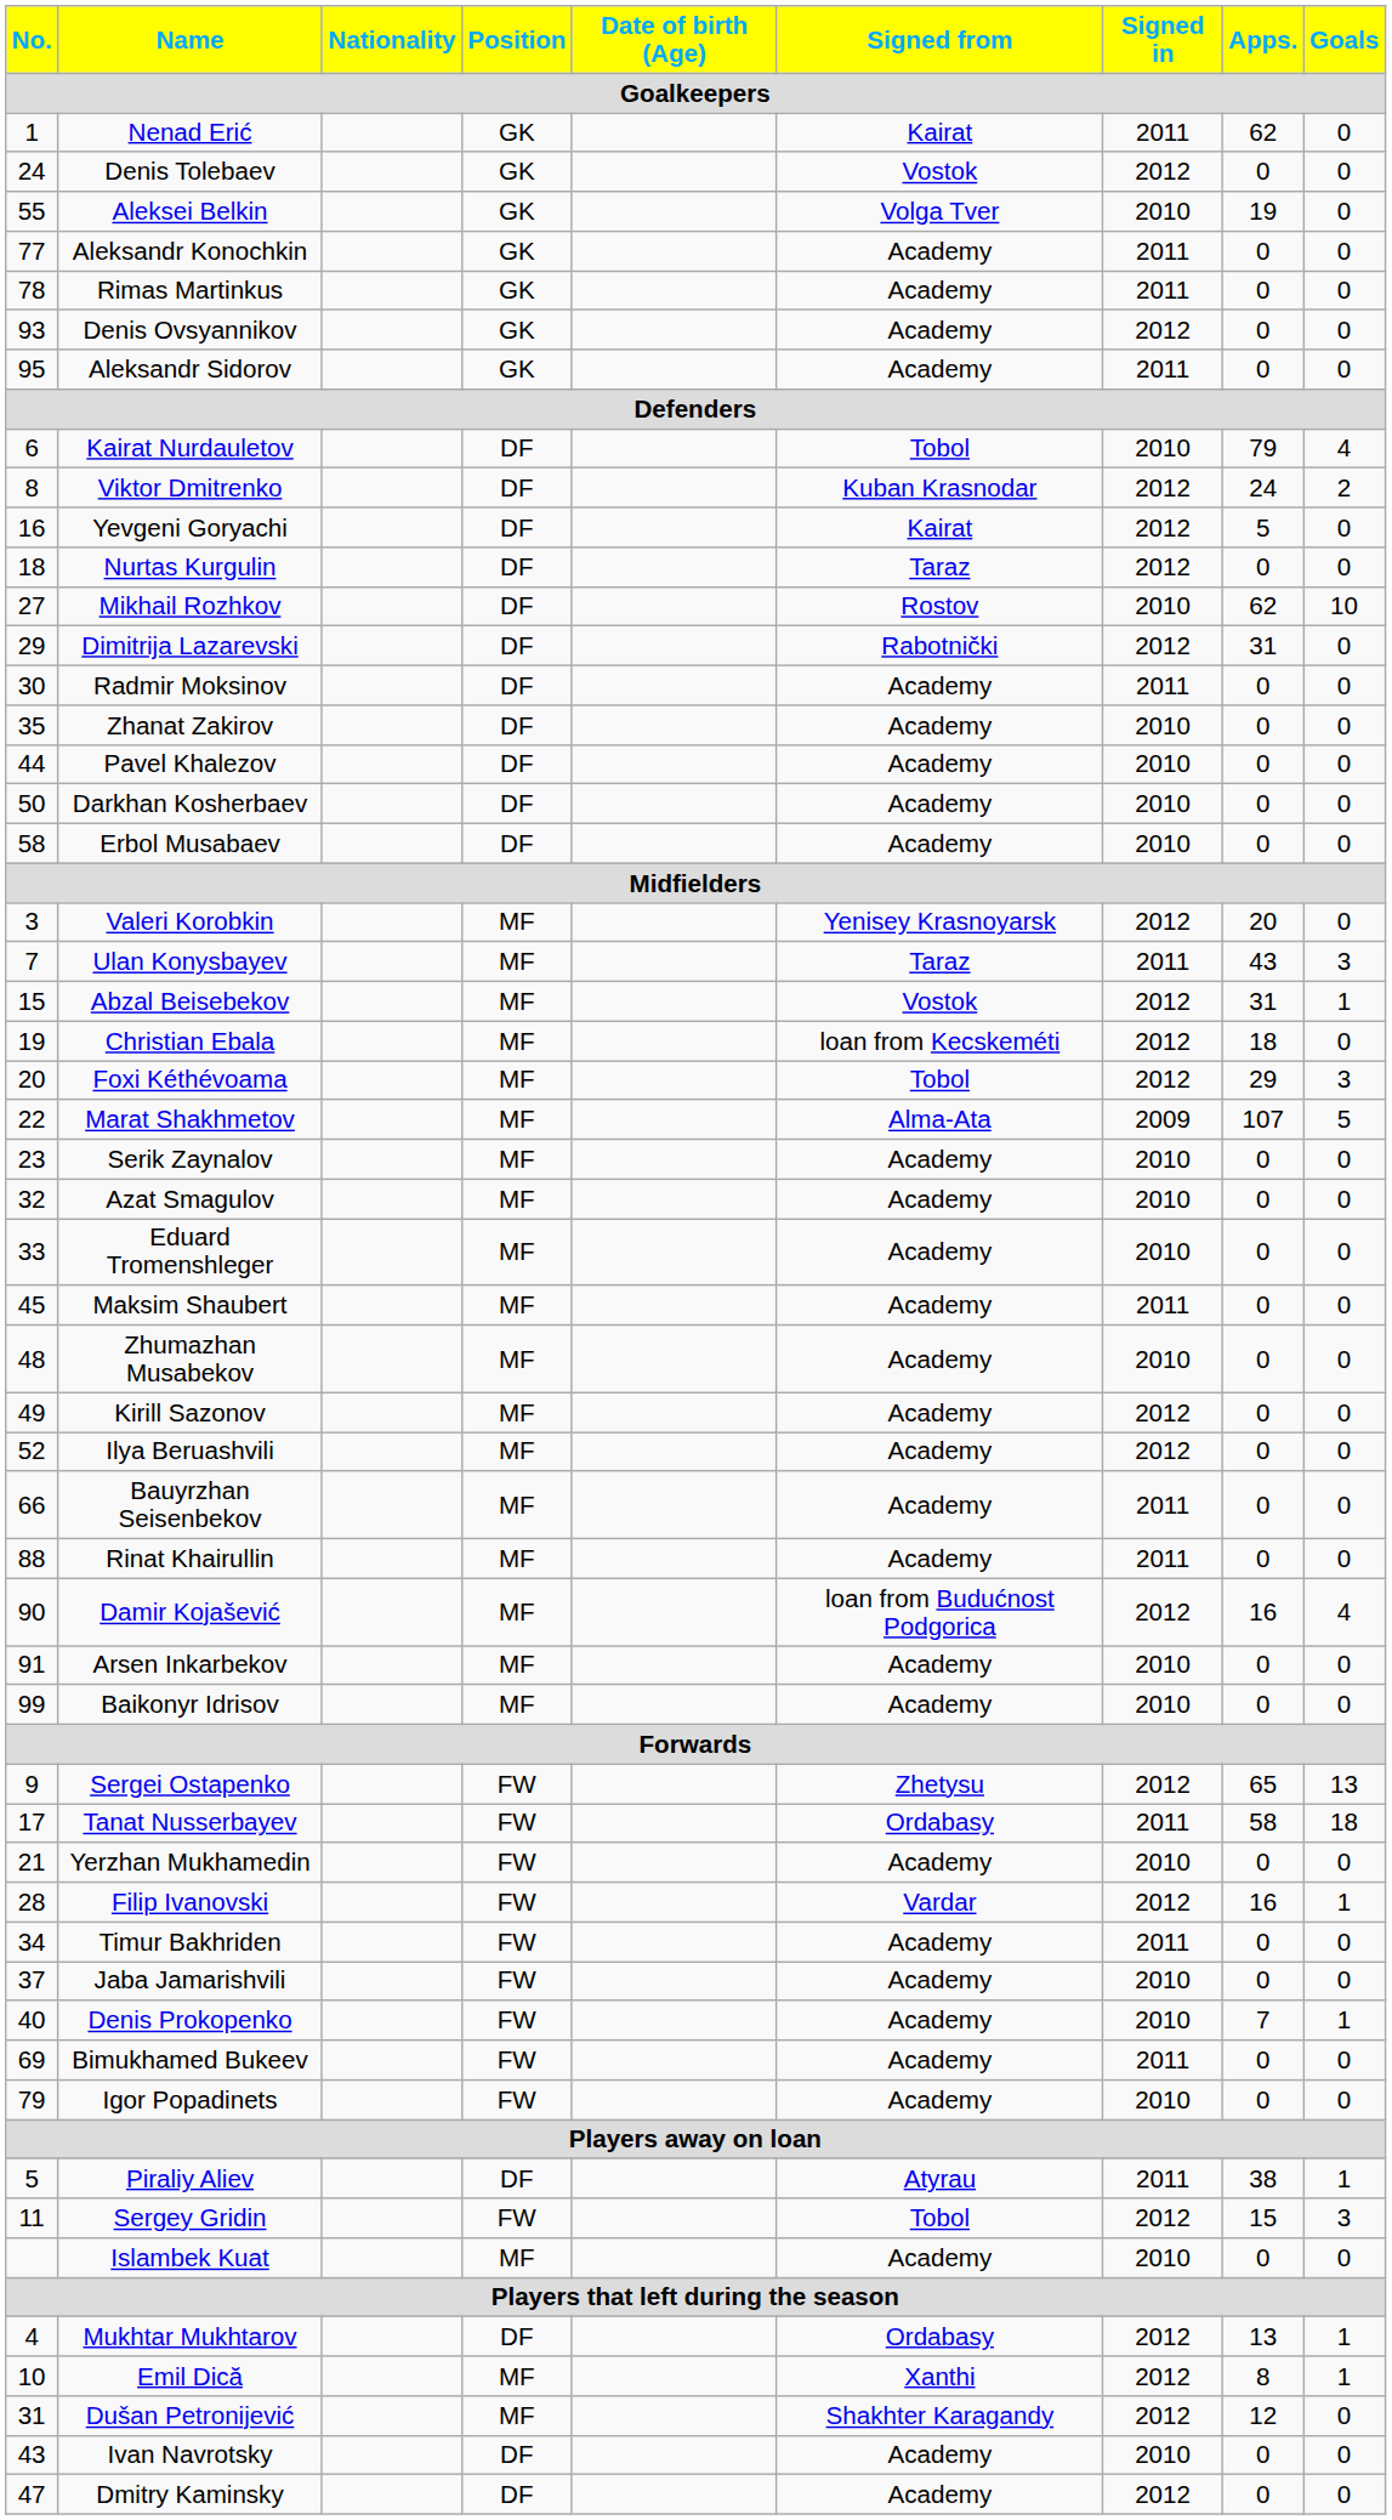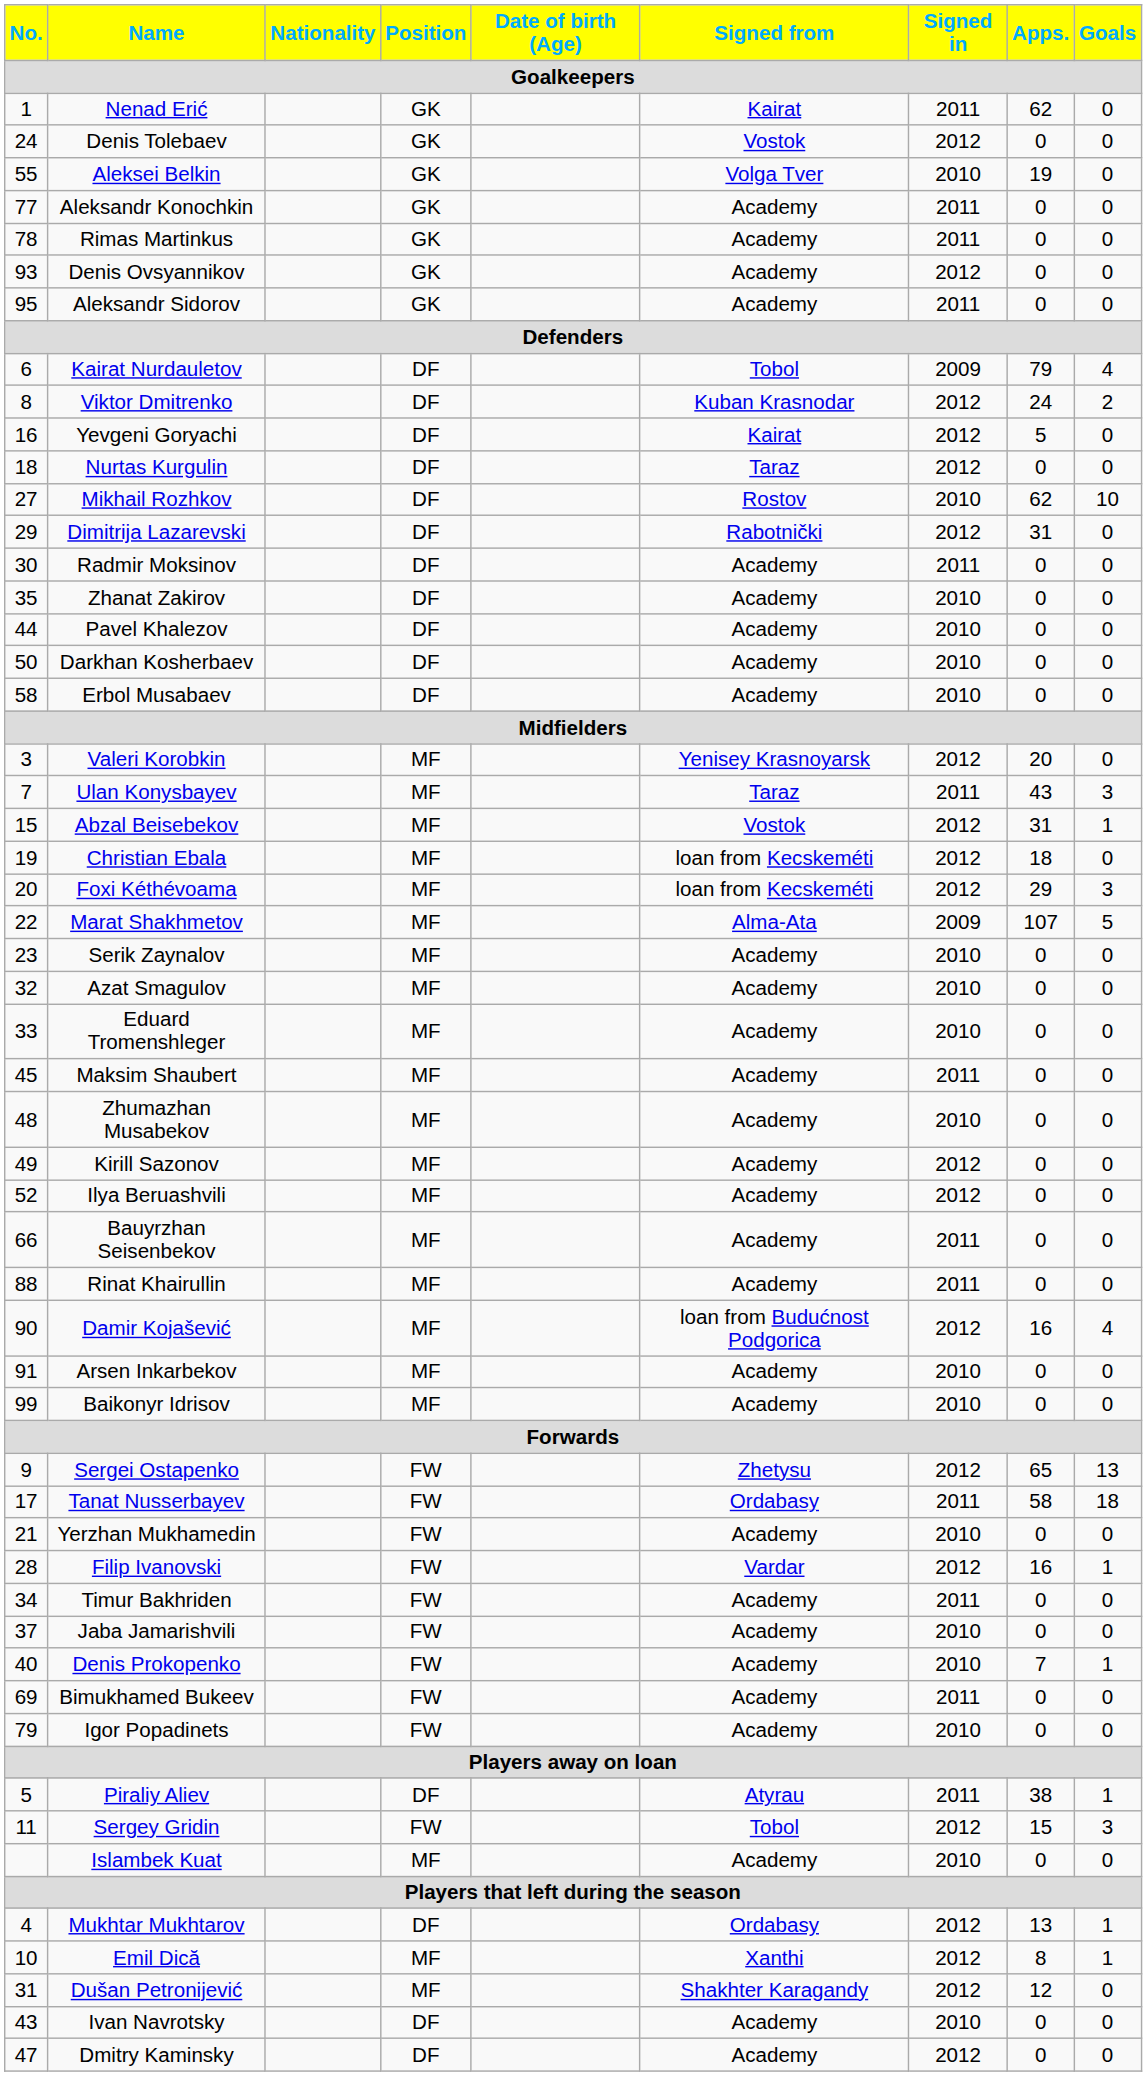 <table class="wikitable"  style="text-align:center; font-size:90%; width:90%;">
 <tr>
 <th style="background:#ffff00; color:#00AAFF; text-align:center;">No.</th>
 <th style="background:#ffff00; color:#00AAFF; text-align:center;">Name</th>
 <th style="background:#ffff00; color:#00AAFF; text-align:center;">Nationality</th>
 <th style="background:#ffff00; color:#00AAFF; text-align:center;">Position</th>
 <th style="background:#ffff00; color:#00AAFF; text-align:center;">Date of birth (Age)</th>
 <th style="background:#ffff00; color:#00AAFF; text-align:center;">Signed from</th>
 <th style="background:#ffff00; color:#00AAFF; text-align:center;">Signed in</th>
 <th style="background:#ffff00; color:#00AAFF; text-align:center;">Apps.</th>
 <th style="background:#ffff00; color:#00AAFF; text-align:center;">Goals</th>
 </tr>
 <tr>
 <th colspan="11"  style="background:#dcdcdc; text-align:center;">Goalkeepers</th>
 </tr>
 <tr>
 <td>1</td>
 <td><a href='#'>Nenad Erić</a></td>
 <td></td>
 <td>GK</td>
 <td></td>
 <td><a href='#'>Kairat</a></td>
 <td>2011</td>
 <td>62</td>
 <td>0</td>
 </tr>
 <tr>
 <td>24</td>
 <td>Denis Tolebaev</td>
 <td></td>
 <td>GK</td>
 <td></td>
 <td><a href='#'> Vostok</a></td>
 <td>2012</td>
 <td>0</td>
 <td>0</td>
 </tr>
 <tr>
 <td>55</td>
 <td><a href='#'>Aleksei Belkin</a></td>
 <td></td>
 <td>GK</td>
 <td></td>
 <td><a href='#'>Volga Tver</a></td>
 <td>2010</td>
 <td>19</td>
 <td>0</td>
 </tr>
 <tr>
 <td>77</td>
 <td>Aleksandr Konochkin</td>
 <td></td>
 <td>GK</td>
 <td></td>
 <td>Academy</td>
 <td>2011</td>
 <td>0</td>
 <td>0</td>
 </tr>
 <tr>
 <td>78</td>
 <td>Rimas Martinkus</td>
 <td></td>
 <td>GK</td>
 <td></td>
 <td>Academy</td>
 <td>2011</td>
 <td>0</td>
 <td>0</td>
 </tr>
 <tr>
 <td>93</td>
 <td>Denis Ovsyannikov</td>
 <td></td>
 <td>GK</td>
 <td></td>
 <td>Academy</td>
 <td>2012</td>
 <td>0</td>
 <td>0</td>
 </tr>
 <tr>
 <td>95</td>
 <td>Aleksandr Sidorov</td>
 <td></td>
 <td>GK</td>
 <td></td>
 <td>Academy</td>
 <td>2011</td>
 <td>0</td>
 <td>0</td>
 </tr>
 <tr>
 <th colspan="11"  style="background:#dcdcdc; text-align:center;">Defenders</th>
 </tr>
 <tr>
 <td>6</td>
 <td><a href='#'>Kairat Nurdauletov</a></td>
 <td></td>
 <td>DF</td>
 <td></td>
 <td><a href='#'>Tobol</a></td>
-<td>2010</td>
+<td>2009</td>
 <td>79</td>
 <td>4</td>
 </tr>
 <tr>
 <td>8</td>
 <td><a href='#'>Viktor Dmitrenko</a></td>
 <td></td>
 <td>DF</td>
 <td></td>
 <td><a href='#'>Kuban Krasnodar</a></td>
 <td>2012</td>
 <td>24</td>
 <td>2</td>
 </tr>
 <tr>
 <td>16</td>
 <td>Yevgeni Goryachi</td>
 <td></td>
 <td>DF</td>
 <td></td>
 <td><a href='#'>Kairat</a></td>
 <td>2012</td>
 <td>5</td>
 <td>0</td>
 </tr>
 <tr>
 <td>18</td>
 <td><a href='#'>Nurtas Kurgulin</a></td>
 <td></td>
 <td>DF</td>
 <td></td>
 <td><a href='#'>Taraz</a></td>
 <td>2012</td>
 <td>0</td>
 <td>0</td>
 </tr>
 <tr>
 <td>27</td>
 <td><a href='#'>Mikhail Rozhkov</a></td>
 <td></td>
 <td>DF</td>
 <td></td>
 <td><a href='#'>Rostov</a></td>
 <td>2010</td>
 <td>62</td>
 <td>10</td>
 </tr>
 <tr>
 <td>29</td>
 <td><a href='#'>Dimitrija Lazarevski</a></td>
 <td></td>
 <td>DF</td>
 <td></td>
 <td><a href='#'>Rabotnički</a></td>
 <td>2012</td>
 <td>31</td>
 <td>0</td>
 </tr>
 <tr>
 <td>30</td>
 <td>Radmir Moksinov</td>
 <td></td>
 <td>DF</td>
 <td></td>
 <td>Academy</td>
 <td>2011</td>
 <td>0</td>
 <td>0</td>
 </tr>
 <tr>
 <td>35</td>
 <td>Zhanat Zakirov</td>
 <td></td>
 <td>DF</td>
 <td></td>
 <td>Academy</td>
 <td>2010</td>
 <td>0</td>
 <td>0</td>
 </tr>
 <tr>
 <td>44</td>
 <td>Pavel Khalezov</td>
 <td></td>
 <td>DF</td>
 <td></td>
 <td>Academy</td>
 <td>2010</td>
 <td>0</td>
 <td>0</td>
 </tr>
 <tr>
 <td>50</td>
 <td>Darkhan Kosherbaev</td>
 <td></td>
 <td>DF</td>
 <td></td>
 <td>Academy</td>
 <td>2010</td>
 <td>0</td>
 <td>0</td>
 </tr>
 <tr>
 <td>58</td>
 <td>Erbol Musabaev</td>
 <td></td>
 <td>DF</td>
 <td></td>
 <td>Academy</td>
 <td>2010</td>
 <td>0</td>
 <td>0</td>
 </tr>
 <tr>
 <th colspan="11"  style="background:#dcdcdc; text-align:center;">Midfielders</th>
 </tr>
 <tr>
 <td>3</td>
 <td><a href='#'>Valeri Korobkin</a></td>
 <td></td>
 <td>MF</td>
 <td></td>
 <td><a href='#'>Yenisey Krasnoyarsk</a></td>
 <td>2012</td>
 <td>20</td>
 <td>0</td>
 </tr>
 <tr>
 <td>7</td>
 <td><a href='#'>Ulan Konysbayev</a></td>
 <td></td>
 <td>MF</td>
 <td></td>
 <td><a href='#'>Taraz</a></td>
 <td>2011</td>
 <td>43</td>
 <td>3</td>
 </tr>
 <tr>
 <td>15</td>
 <td><a href='#'>Abzal Beisebekov</a></td>
 <td></td>
 <td>MF</td>
 <td></td>
 <td><a href='#'>Vostok</a></td>
 <td>2012</td>
 <td>31</td>
 <td>1</td>
 </tr>
 <tr>
 <td>19</td>
 <td><a href='#'>Christian Ebala</a></td>
 <td></td>
 <td>MF</td>
 <td></td>
 <td>loan from <a href='#'>Kecskeméti</a></td>
 <td>2012</td>
 <td>18</td>
 <td>0</td>
 </tr>
 <tr>
 <td>20</td>
 <td><a href='#'>Foxi Kéthévoama</a></td>
 <td></td>
 <td>MF</td>
 <td></td>
-<td><a href='#'>Tobol</a></td>
+<td>loan from <a href='#'>Kecskeméti</a></td>
 <td>2012</td>
 <td>29</td>
 <td>3</td>
 </tr>
 <tr>
 <td>22</td>
 <td><a href='#'>Marat Shakhmetov</a></td>
 <td></td>
 <td>MF</td>
 <td></td>
 <td><a href='#'>Alma-Ata</a></td>
 <td>2009</td>
 <td>107</td>
 <td>5</td>
 </tr>
 <tr>
 <td>23</td>
 <td>Serik Zaynalov</td>
 <td></td>
 <td>MF</td>
 <td></td>
 <td>Academy</td>
 <td>2010</td>
 <td>0</td>
 <td>0</td>
 </tr>
 <tr>
 <td>32</td>
 <td>Azat Smagulov</td>
 <td></td>
 <td>MF</td>
 <td></td>
 <td>Academy</td>
 <td>2010</td>
 <td>0</td>
 <td>0</td>
 </tr>
 <tr>
 <td>33</td>
 <td>Eduard Tromenshleger</td>
 <td></td>
 <td>MF</td>
 <td></td>
 <td>Academy</td>
 <td>2010</td>
 <td>0</td>
 <td>0</td>
 </tr>
 <tr>
 <td>45</td>
 <td>Maksim Shaubert</td>
 <td></td>
 <td>MF</td>
 <td></td>
 <td>Academy</td>
 <td>2011</td>
 <td>0</td>
 <td>0</td>
 </tr>
 <tr>
 <td>48</td>
 <td>Zhumazhan Musabekov</td>
 <td></td>
 <td>MF</td>
 <td></td>
 <td>Academy</td>
 <td>2010</td>
 <td>0</td>
 <td>0</td>
 </tr>
 <tr>
 <td>49</td>
 <td>Kirill Sazonov</td>
 <td></td>
 <td>MF</td>
 <td></td>
 <td>Academy</td>
 <td>2012</td>
 <td>0</td>
 <td>0</td>
 </tr>
 <tr>
 <td>52</td>
 <td>Ilya Beruashvili</td>
 <td></td>
 <td>MF</td>
 <td></td>
 <td>Academy</td>
 <td>2012</td>
 <td>0</td>
 <td>0</td>
 </tr>
 <tr>
 <td>66</td>
 <td>Bauyrzhan Seisenbekov</td>
 <td></td>
 <td>MF</td>
 <td></td>
 <td>Academy</td>
 <td>2011</td>
 <td>0</td>
 <td>0</td>
 </tr>
 <tr>
 <td>88</td>
 <td>Rinat Khairullin</td>
 <td></td>
 <td>MF</td>
 <td></td>
 <td>Academy</td>
 <td>2011</td>
 <td>0</td>
 <td>0</td>
 </tr>
 <tr>
 <td>90</td>
 <td><a href='#'>Damir Kojašević</a></td>
 <td></td>
 <td>MF</td>
 <td></td>
 <td>loan from <a href='#'>Budućnost Podgorica</a></td>
 <td>2012</td>
 <td>16</td>
 <td>4</td>
 </tr>
 <tr>
 <td>91</td>
 <td>Arsen Inkarbekov</td>
 <td></td>
 <td>MF</td>
 <td></td>
 <td>Academy</td>
 <td>2010</td>
 <td>0</td>
 <td>0</td>
 </tr>
 <tr>
 <td>99</td>
 <td>Baikonyr Idrisov</td>
 <td></td>
 <td>MF</td>
 <td></td>
 <td>Academy</td>
 <td>2010</td>
 <td>0</td>
 <td>0</td>
 </tr>
 <tr>
 <th colspan="11"  style="background:#dcdcdc; text-align:center;">Forwards</th>
 </tr>
 <tr>
 <td>9</td>
 <td><a href='#'>Sergei Ostapenko</a></td>
 <td></td>
 <td>FW</td>
 <td></td>
 <td><a href='#'>Zhetysu</a></td>
 <td>2012</td>
 <td>65</td>
 <td>13</td>
 </tr>
 <tr>
 <td>17</td>
 <td><a href='#'>Tanat Nusserbayev</a></td>
 <td></td>
 <td>FW</td>
 <td></td>
 <td><a href='#'>Ordabasy</a></td>
 <td>2011</td>
 <td>58</td>
 <td>18</td>
 </tr>
 <tr>
 <td>21</td>
 <td>Yerzhan Mukhamedin</td>
 <td></td>
 <td>FW</td>
 <td></td>
 <td>Academy</td>
 <td>2010</td>
 <td>0</td>
 <td>0</td>
 </tr>
 <tr>
 <td>28</td>
 <td><a href='#'>Filip Ivanovski</a></td>
 <td></td>
 <td>FW</td>
 <td></td>
 <td><a href='#'>Vardar</a></td>
 <td>2012</td>
 <td>16</td>
 <td>1</td>
 </tr>
 <tr>
 <td>34</td>
 <td>Timur Bakhriden</td>
 <td></td>
 <td>FW</td>
 <td></td>
 <td>Academy</td>
 <td>2011</td>
 <td>0</td>
 <td>0</td>
 </tr>
 <tr>
 <td>37</td>
 <td>Jaba Jamarishvili</td>
 <td></td>
 <td>FW</td>
 <td></td>
 <td>Academy</td>
 <td>2010</td>
 <td>0</td>
 <td>0</td>
 </tr>
 <tr>
 <td>40</td>
 <td><a href='#'>Denis Prokopenko</a></td>
 <td></td>
 <td>FW</td>
 <td></td>
 <td>Academy</td>
 <td>2010</td>
 <td>7</td>
 <td>1</td>
 </tr>
 <tr>
 <td>69</td>
 <td>Bimukhamed Bukeev</td>
 <td></td>
 <td>FW</td>
 <td></td>
 <td>Academy</td>
 <td>2011</td>
 <td>0</td>
 <td>0</td>
 </tr>
 <tr>
 <td>79</td>
 <td>Igor Popadinets</td>
 <td></td>
 <td>FW</td>
 <td></td>
 <td>Academy</td>
 <td>2010</td>
 <td>0</td>
 <td>0</td>
 </tr>
 <tr>
 <th colspan="11"  style="background:#dcdcdc; text-align:center;">Players away on loan</th>
 </tr>
 <tr>
 <td>5</td>
 <td><a href='#'>Piraliy Aliev</a></td>
 <td></td>
 <td>DF</td>
 <td></td>
 <td><a href='#'>Atyrau</a></td>
 <td>2011</td>
 <td>38</td>
 <td>1</td>
 </tr>
 <tr>
 <td>11</td>
 <td><a href='#'>Sergey Gridin</a></td>
 <td></td>
 <td>FW</td>
 <td></td>
 <td><a href='#'>Tobol</a></td>
 <td>2012</td>
 <td>15</td>
 <td>3</td>
 </tr>
 <tr>
 <td></td>
 <td><a href='#'>Islambek Kuat</a></td>
 <td></td>
 <td>MF</td>
 <td></td>
 <td>Academy</td>
 <td>2010</td>
 <td>0</td>
 <td>0</td>
 </tr>
 <tr>
 <th colspan="11"  style="background:#dcdcdc; text-align:center;">Players that left during the season</th>
 </tr>
 <tr>
 <td>4</td>
 <td><a href='#'>Mukhtar Mukhtarov</a></td>
 <td></td>
 <td>DF</td>
 <td></td>
 <td><a href='#'>Ordabasy</a></td>
 <td>2012</td>
 <td>13</td>
 <td>1</td>
 </tr>
 <tr>
 <td>10</td>
 <td><a href='#'>Emil Dică</a></td>
 <td></td>
 <td>MF</td>
 <td></td>
 <td><a href='#'>Xanthi</a></td>
 <td>2012</td>
 <td>8</td>
 <td>1</td>
 </tr>
 <tr>
 <td>31</td>
 <td><a href='#'>Dušan Petronijević</a></td>
 <td></td>
 <td>MF</td>
 <td></td>
 <td><a href='#'>Shakhter Karagandy</a></td>
 <td>2012</td>
 <td>12</td>
 <td>0</td>
 </tr>
 <tr>
 <td>43</td>
 <td>Ivan Navrotsky</td>
 <td></td>
 <td>DF</td>
 <td></td>
 <td>Academy</td>
 <td>2010</td>
 <td>0</td>
 <td>0</td>
 </tr>
 <tr>
 <td>47</td>
 <td>Dmitry Kaminsky</td>
 <td></td>
 <td>DF</td>
 <td></td>
 <td>Academy</td>
 <td>2012</td>
 <td>0</td>
 <td>0</td>
 </tr>
 </table>
